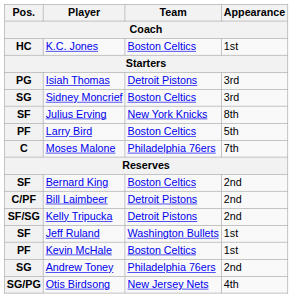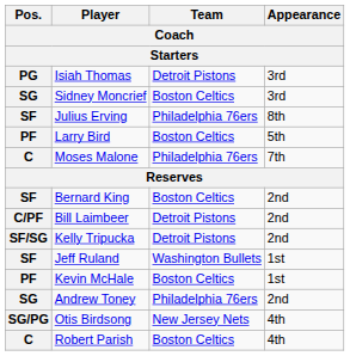 <table class="wikitable">
 <tr>
 <th>Pos.</th>
 <th>Player</th>
 <th>Team</th>
 <th>Appearance</th>
 </tr>
 <tr>
 <th colspan="4">Coach</th>
-</tr>
-<tr>
-<th>HC</th>
-<td><a href='#'>K.C. Jones</a></td>
-<td><a href='#'>Boston Celtics</a></td>
-<td>1st</td>
 </tr>
 <tr>
 <th colspan="4">Starters</th>
 </tr>
 <tr>
 <th>PG</th>
 <td><a href='#'>Isiah Thomas</a></td>
 <td><a href='#'>Detroit Pistons</a></td>
 <td>3rd</td>
 </tr>
 <tr>
 <th>SG</th>
 <td><a href='#'>Sidney Moncrief</a></td>
 <td><a href='#'>Boston Celtics</a></td>
 <td>3rd</td>
 </tr>
 <tr>
 <th>SF</th>
 <td><a href='#'>Julius Erving</a></td>
-<td><a href='#'>New York Knicks</a></td>
+<td><a href='#'>Philadelphia 76ers</a></td>
 <td>8th</td>
 </tr>
 <tr>
 <th>PF</th>
 <td><a href='#'>Larry Bird</a></td>
 <td><a href='#'>Boston Celtics</a></td>
 <td>5th</td>
 </tr>
 <tr>
 <th>C</th>
 <td><a href='#'>Moses Malone</a></td>
 <td><a href='#'>Philadelphia 76ers</a></td>
 <td>7th</td>
 </tr>
 <tr>
 <th colspan="4">Reserves</th>
 </tr>
 <tr>
 <th>SF</th>
 <td><a href='#'>Bernard King</a></td>
 <td><a href='#'>Boston Celtics</a></td>
 <td>2nd</td>
 </tr>
 <tr>
 <th>C/PF</th>
 <td><a href='#'>Bill Laimbeer</a></td>
 <td><a href='#'>Detroit Pistons</a></td>
 <td>2nd</td>
 </tr>
 <tr>
 <th>SF/SG</th>
 <td><a href='#'>Kelly Tripucka</a></td>
 <td><a href='#'>Detroit Pistons</a></td>
 <td>2nd</td>
 </tr>
 <tr>
 <th>SF</th>
 <td><a href='#'>Jeff Ruland</a></td>
 <td><a href='#'>Washington Bullets</a></td>
 <td>1st</td>
 </tr>
 <tr>
 <th>PF</th>
 <td><a href='#'>Kevin McHale</a></td>
 <td><a href='#'>Boston Celtics</a></td>
 <td>1st</td>
 </tr>
 <tr>
 <th>SG</th>
 <td><a href='#'>Andrew Toney</a></td>
 <td><a href='#'>Philadelphia 76ers</a></td>
 <td>2nd</td>
 </tr>
 <tr>
 <th>SG/PG</th>
 <td><a href='#'>Otis Birdsong</a></td>
 <td><a href='#'>New Jersey Nets</a></td>
 <td>4th</td>
 </tr>
+<tr>
+<th>C</th>
+<td><a href='#'>Robert Parish</a></td>
+<td><a href='#'>Boston Celtics</a></td>
+<td>4th</td>
+</tr>
 </table>
